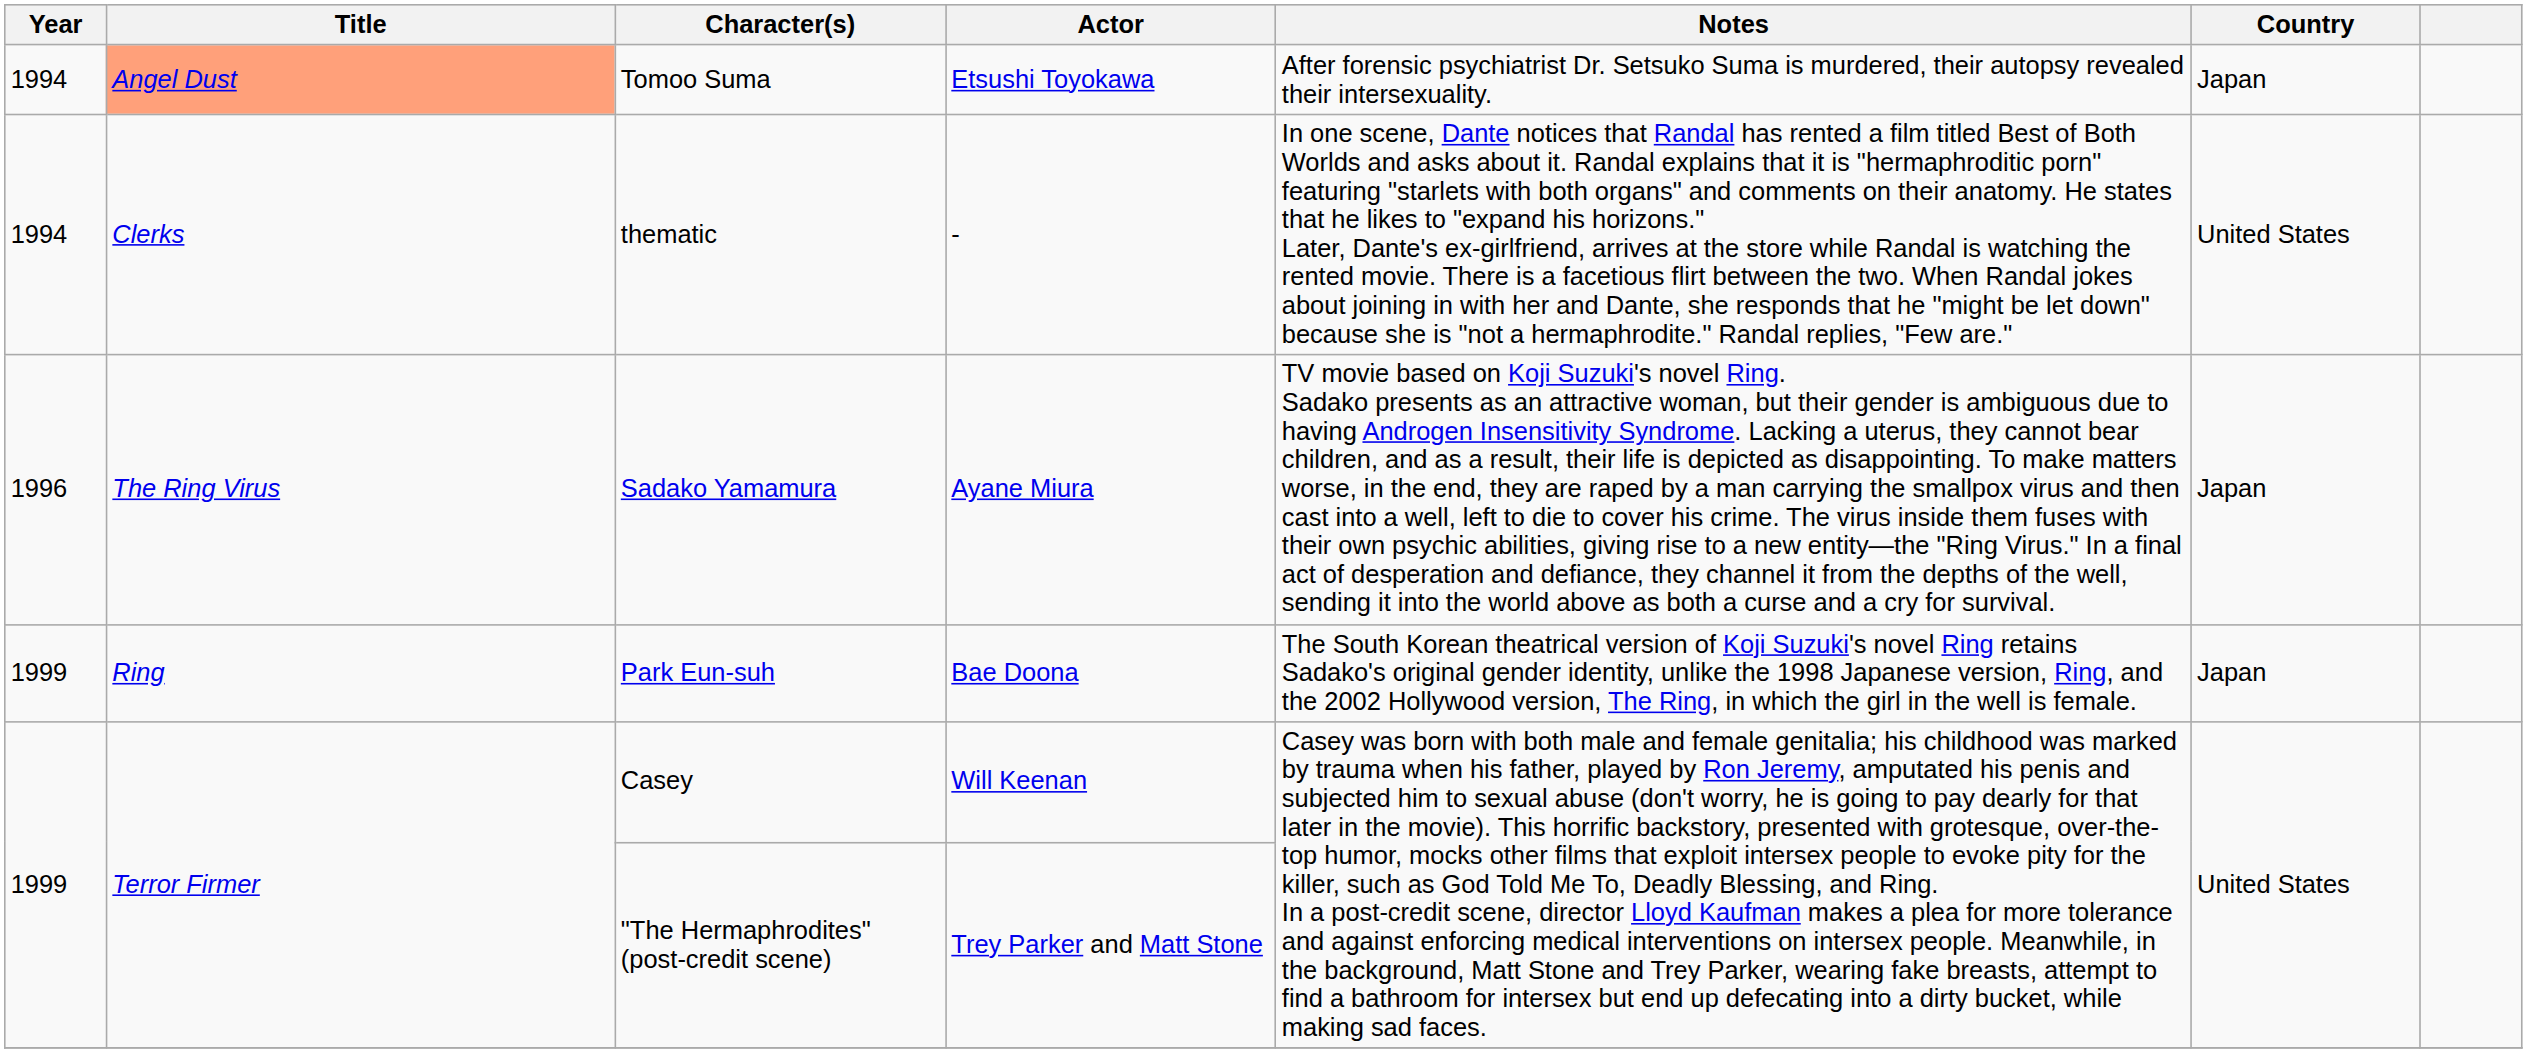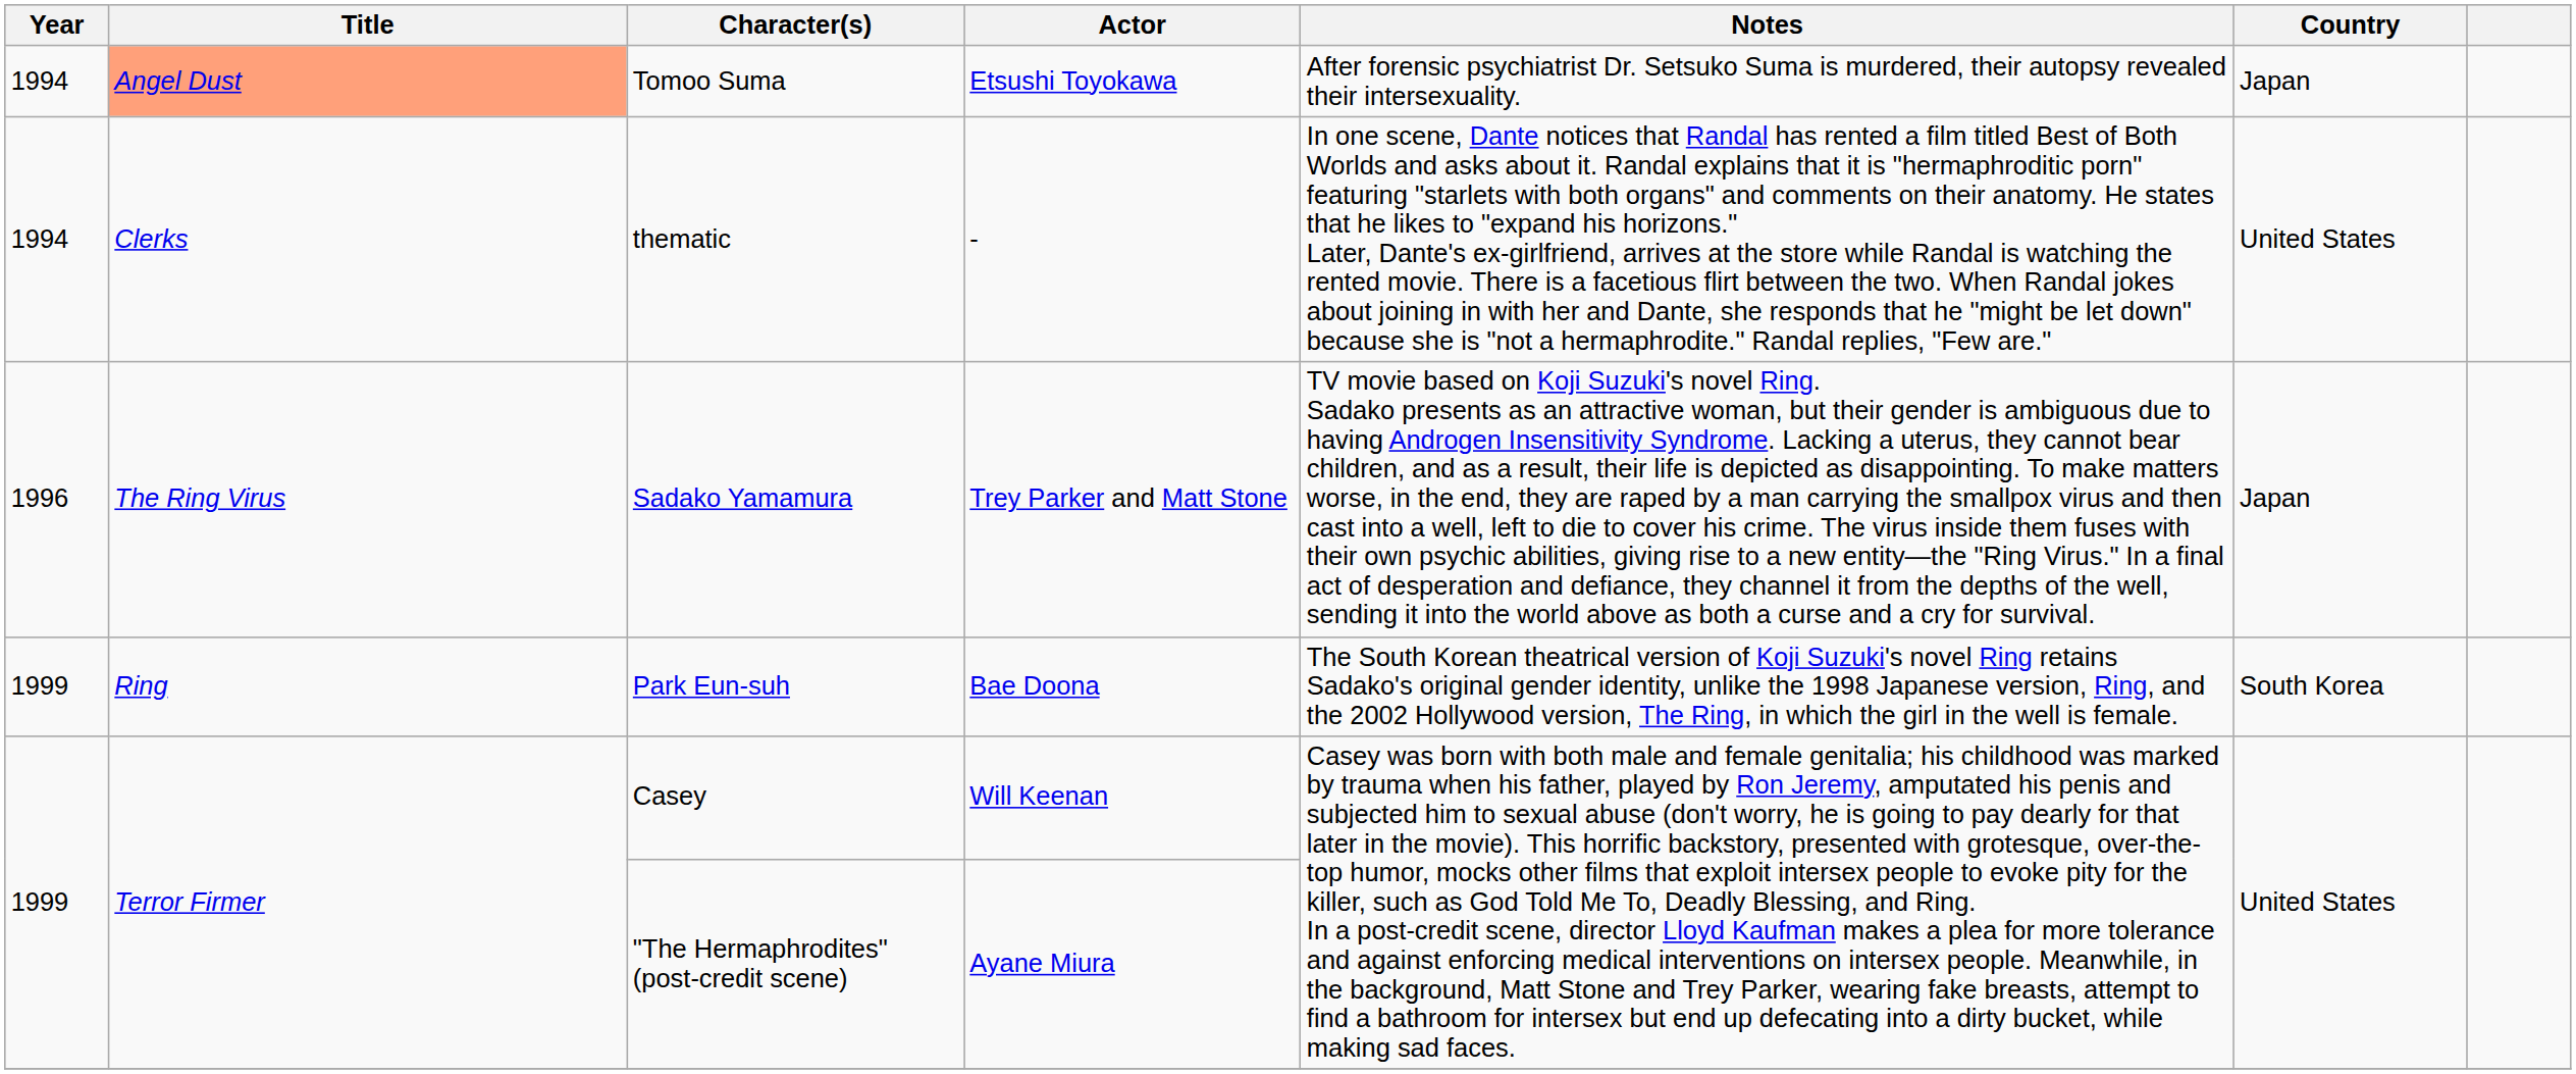 <table class="wikitable sortable" style="width: 100%">
 <tr>
 <th style="width:4%;">Year</th>
 <th style="width:20%;">Title</th>
 <th style="width:13%;">Character(s)</th>
 <th style="width:13%;">Actor</th>
 <th style="width:36%;">Notes</th>
 <th style="width:9%;">Country</th>
 <th style="width:4%;" class="unsortable"></th>
 </tr>
 <tr>
 <td>1994</td>
 <td style="background: lightsalmon;"><em><a href='#'>Angel Dust</a></em></td>
 <td>Tomoo Suma</td>
 <td><a href='#'>Etsushi Toyokawa</a></td>
 <td>After forensic psychiatrist Dr. Setsuko Suma is murdered, their autopsy revealed their intersexuality.</td>
 <td>Japan</td>
 <td></td>
 </tr>
 <tr>
 <td>1994</td>
 <td><em><a href='#'>Clerks</a></em></td>
 <td>thematic</td>
 <td>-</td>
 <td>In one scene, <a href='#'>Dante</a> notices that <a href='#'>Randal</a> has rented a film titled Best of Both Worlds and asks about it. Randal explains that it is "hermaphroditic porn" featuring "starlets with both organs" and comments on their anatomy. He states that he likes to "expand his horizons."<br>Later, Dante's ex-girlfriend, arrives at the store while Randal is watching the rented movie. There is a facetious flirt between the two. When Randal jokes about joining in with her and Dante, she responds that he "might be let down" because she is "not a hermaphrodite." Randal replies, "Few are."</td>
 <td>United States</td>
 <td></td>
 </tr>
 <tr>
 <td>1996</td>
 <td><em><a href='#'>The Ring Virus</a></em></td>
 <td><a href='#'>Sadako Yamamura</a></td>
-<td><a href='#'>Ayane Miura</a></td>
+<td><a href='#'>Trey Parker</a> and <a href='#'>Matt Stone</a></td>
 <td>TV movie based on <a href='#'>Koji Suzuki</a>'s novel <a href='#'>Ring</a>.<br>Sadako presents as an attractive woman, but their gender is ambiguous due to having <a href='#'>Androgen Insensitivity Syndrome</a>. Lacking a uterus, they cannot bear children, and as a result, their life is depicted as disappointing. To make matters worse, in the end, they are raped by a man carrying the smallpox virus and then cast into a well, left to die to cover his crime. The virus inside them fuses with their own psychic abilities, giving rise to a new entity—the "Ring Virus." In a final act of desperation and defiance, they channel it from the depths of the well, sending it into the world above as both a curse and a cry for survival.</td>
 <td>Japan</td>
 <td></td>
 </tr>
 <tr>
 <td>1999</td>
 <td><em><a href='#'>Ring</a></em></td>
 <td><a href='#'>Park Eun-suh</a></td>
 <td><a href='#'>Bae Doona</a></td>
 <td>The South Korean theatrical version of <a href='#'>Koji Suzuki</a>'s novel <a href='#'>Ring</a> retains Sadako's original gender identity, unlike the 1998 Japanese version, <a href='#'>Ring</a>, and the 2002 Hollywood version, <a href='#'>The Ring</a>, in which the girl in the well is female.</td>
-<td>Japan</td>
+<td>South Korea</td>
 <td></td>
 </tr>
 <tr>
 <td rowspan="2">1999</td>
 <td rowspan="2"><em><a href='#'>Terror Firmer</a></em></td>
 <td>Casey</td>
 <td><a href='#'>Will Keenan</a></td>
 <td rowspan="2">Casey was born with both male and female genitalia; his childhood was marked by trauma when his father, played by <a href='#'>Ron Jeremy</a>, amputated his penis and subjected him to sexual abuse (don't worry, he is going to pay dearly for that later in the movie). This horrific backstory, presented with grotesque, over-the-top humor, mocks other films that exploit intersex people to evoke pity for the killer, such as God Told Me To, Deadly Blessing, and Ring.<br>In a post-credit scene, director <a href='#'>Lloyd Kaufman</a> makes a plea for more tolerance and against enforcing medical interventions on intersex people. Meanwhile, in the background, Matt Stone and Trey Parker, wearing fake breasts, attempt to find a bathroom for intersex but end up defecating into a dirty bucket, while making sad faces.</td>
 <td rowspan="2">United States</td>
 <td rowspan="2"></td>
 </tr>
 <tr>
 <td>"The Hermaphrodites" (post-credit scene)</td>
-<td><a href='#'>Trey Parker</a> and <a href='#'>Matt Stone</a></td>
+<td><a href='#'>Ayane Miura</a></td>
 </tr>
 <tr>
 </tr>
 </table>
